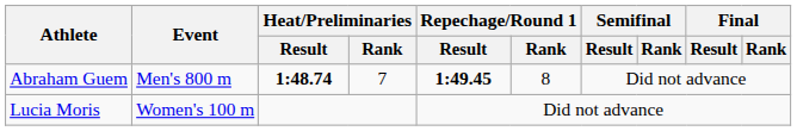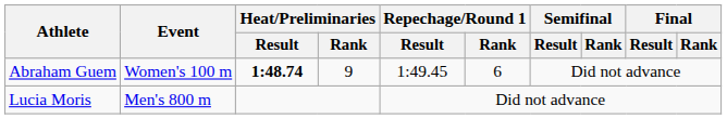 <table class="wikitable" style="font-size:90%">
 <tr>
 <th rowspan="2">Athlete</th>
 <th rowspan="2">Event</th>
 <th colspan="2">Heat/Preliminaries</th>
 <th colspan="2">Repechage/Round 1</th>
 <th colspan="2">Semifinal</th>
 <th colspan="2">Final</th>
 </tr>
 <tr style="font-size:95%">
 <th>Result</th>
 <th>Rank</th>
 <th>Result</th>
 <th>Rank</th>
 <th>Result</th>
 <th>Rank</th>
 <th>Result</th>
 <th>Rank</th>
 </tr>
 <tr align=center>
 <td align=left><a href='#'>Abraham Guem</a></td>
-<td align=left><a href='#'>Men's 800 m</a></td>
+<td align=left><a href='#'>Women's 100 m</a></td>
 <td><strong>1:48.74</strong></td>
-<td>7</td>
-<td><strong>1:49.45</strong></td>
-<td>8</td>
+<td>9</td>
+<td>1:49.45</td>
+<td>6</td>
 <td colspan=4>Did not advance</td>
 </tr>
 <tr align=center>
 <td align=left><a href='#'>Lucia Moris</a></td>
-<td align=left><a href='#'>Women's 100 m</a></td>
+<td align=left><a href='#'>Men's 800 m</a></td>
 <td colspan=2></td>
 <td colspan=6>Did not advance</td>
 </tr>
 </table>
